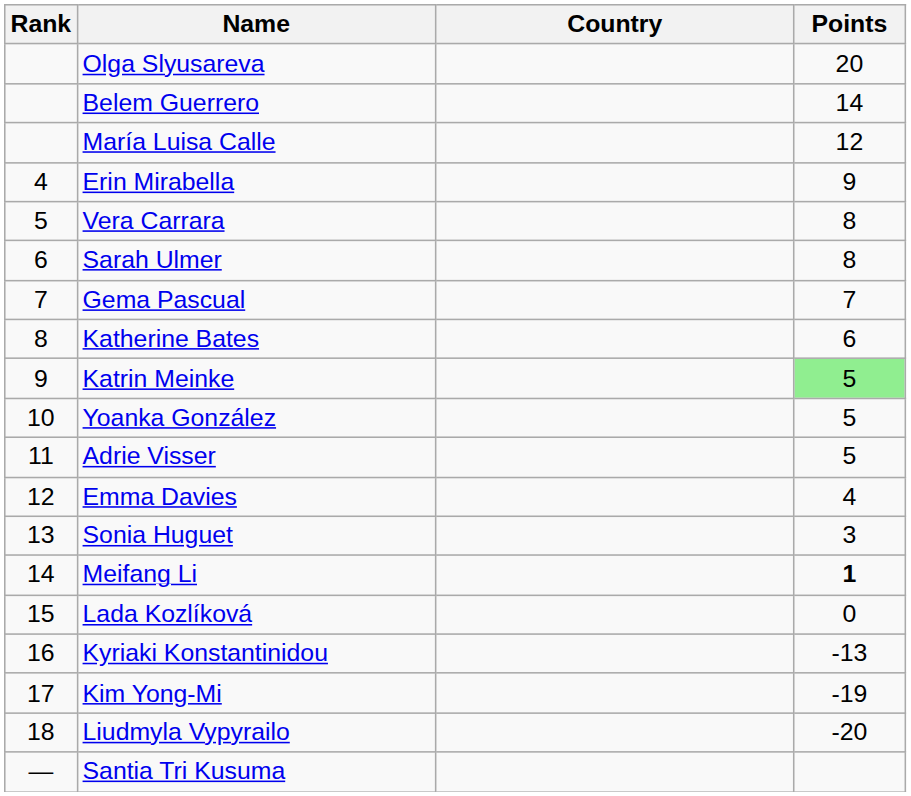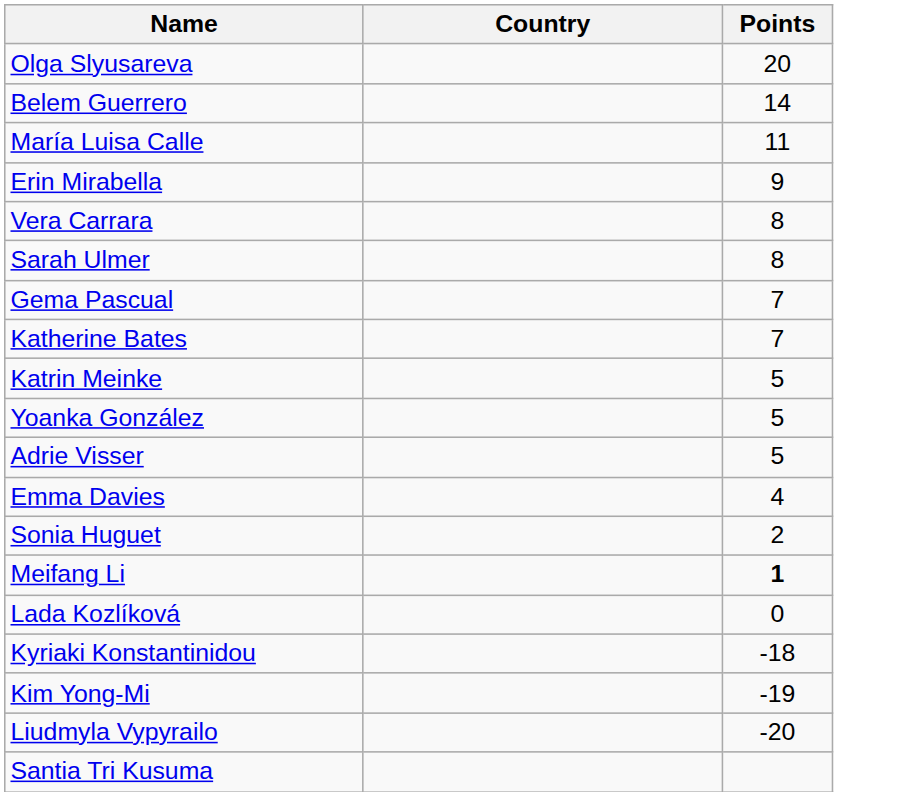 <table class="wikitable sortable" style="text-align:center;">
 <tr>
-<th>Rank</th>
 <th style="width:14em">Name</th>
 <th style="width:14em">Country</th>
 <th style="width:4em">Points</th>
 </tr>
 <tr>
-<td></td>
 <td align=left><a href='#'>Olga Slyusareva</a></td>
 <td align=left></td>
 <td>20</td>
 </tr>
 <tr>
-<td></td>
 <td align=left><a href='#'>Belem Guerrero</a></td>
 <td align=left></td>
 <td>14</td>
 </tr>
 <tr>
-<td></td>
 <td align=left><a href='#'>María Luisa Calle</a></td>
 <td align=left></td>
-<td>12</td>
+<td>11</td>
 </tr>
 <tr>
-<td>4</td>
 <td align=left><a href='#'>Erin Mirabella</a></td>
 <td align=left></td>
 <td>9</td>
 </tr>
 <tr>
-<td>5</td>
 <td align=left><a href='#'>Vera Carrara</a></td>
 <td align=left></td>
 <td>8</td>
 </tr>
 <tr>
-<td>6</td>
 <td align=left><a href='#'>Sarah Ulmer</a></td>
 <td align=left></td>
 <td>8</td>
 </tr>
 <tr>
-<td>7</td>
 <td align=left><a href='#'>Gema Pascual</a></td>
 <td align=left></td>
 <td>7</td>
 </tr>
 <tr>
-<td>8</td>
 <td align=left><a href='#'>Katherine Bates</a></td>
 <td align=left></td>
-<td>6</td>
+<td>7</td>
 </tr>
 <tr>
-<td>9</td>
 <td align=left><a href='#'>Katrin Meinke</a></td>
 <td align=left></td>
-<td style="background: lightgreen;">5</td>
+<td>5</td>
 </tr>
 <tr>
-<td>10</td>
 <td align=left><a href='#'>Yoanka González</a></td>
 <td align=left></td>
 <td>5</td>
 </tr>
 <tr>
-<td>11</td>
 <td align=left><a href='#'>Adrie Visser</a></td>
 <td align=left></td>
 <td>5</td>
 </tr>
 <tr>
-<td>12</td>
 <td align=left><a href='#'>Emma Davies</a></td>
 <td align=left></td>
 <td>4</td>
 </tr>
 <tr>
-<td>13</td>
 <td align=left><a href='#'>Sonia Huguet</a></td>
 <td align=left></td>
-<td>3</td>
+<td>2</td>
 </tr>
 <tr>
-<td>14</td>
 <td align=left><a href='#'>Meifang Li</a></td>
 <td align=left></td>
 <td><strong>1</strong></td>
 </tr>
 <tr>
-<td>15</td>
 <td align=left><a href='#'>Lada Kozlíková</a></td>
 <td align=left></td>
 <td>0</td>
 </tr>
 <tr>
-<td>16</td>
 <td align=left><a href='#'>Kyriaki Konstantinidou</a></td>
 <td align=left></td>
-<td>-13</td>
+<td>-18</td>
 </tr>
 <tr>
-<td>17</td>
 <td align=left><a href='#'>Kim Yong-Mi</a></td>
 <td align=left></td>
 <td>-19</td>
 </tr>
 <tr>
-<td>18</td>
 <td align=left><a href='#'>Liudmyla Vypyrailo</a></td>
 <td align=left></td>
 <td>-20</td>
 </tr>
 <tr>
-<td>—</td>
 <td align=left><a href='#'>Santia Tri Kusuma</a></td>
 <td align=left></td>
 <td></td>
 </tr>
 </table>
